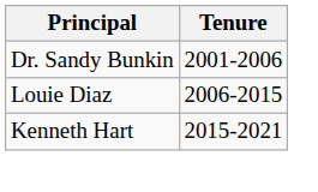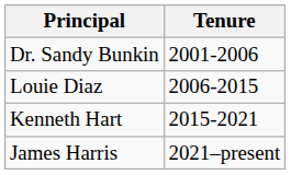 <table class="wikitable">
 <tr>
 <th>Principal</th>
 <th>Tenure</th>
 </tr>
 <tr>
 <td>Dr. Sandy Bunkin</td>
 <td>2001-2006</td>
 </tr>
 <tr>
 <td>Louie Diaz</td>
 <td>2006-2015</td>
 </tr>
 <tr>
 <td>Kenneth Hart</td>
 <td>2015-2021</td>
 </tr>
+<tr>
+<td>James Harris</td>
+<td>2021–present</td>
+</tr>
 </table>
